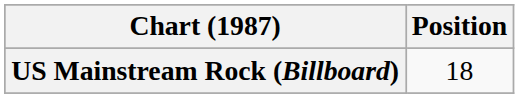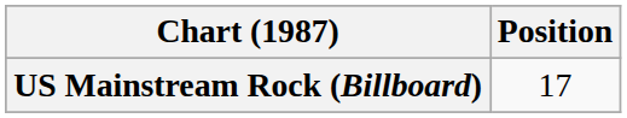 <table class="wikitable plainrowheaders" style="text-align:center">
 <tr>
 <th>Chart (1987)</th>
 <th>Position</th>
 </tr>
 <tr>
 <th scope="row">US Mainstream Rock (<em>Billboard</em>)</th>
-<td>18</td>
+<td>17</td>
 </tr>
 </table>
